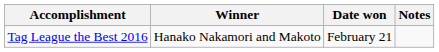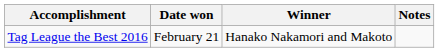 <table class="wikitable">
 <tr>
 <th>Accomplishment</th>
+<th>Date won</th>
 <th>Winner</th>
-<th>Date won</th>
 <th>Notes</th>
 </tr>
 <tr>
 <td><a href='#'>Tag League the Best 2016</a></td>
+<td>February 21</td>
 <td>Hanako Nakamori and Makoto</td>
-<td>February 21</td>
 <td></td>
 </tr>
 </table>
